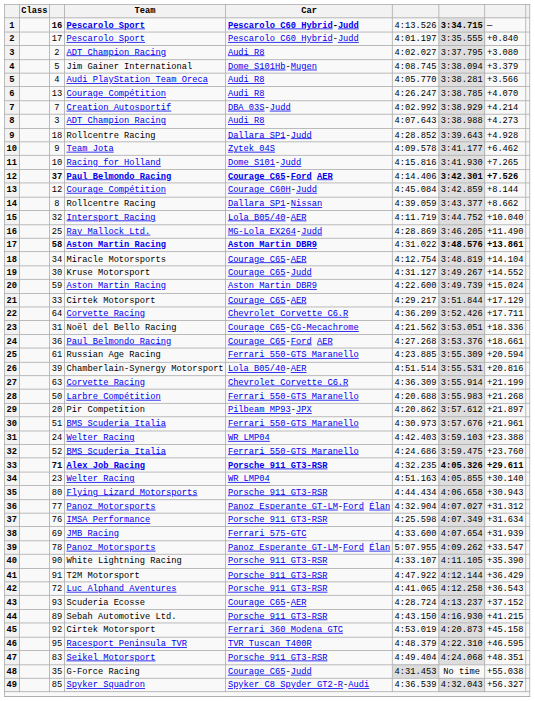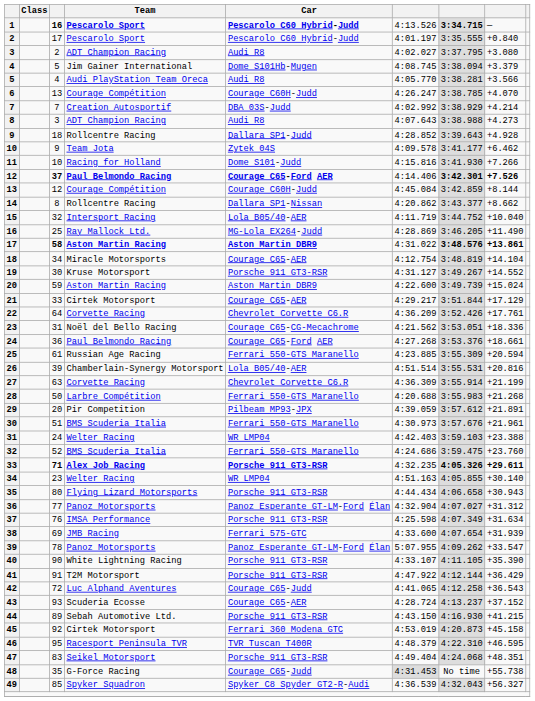 <table class="wikitable sortable" style="font-size: 85%;">
 <tr>
 <th scope="col"></th>
 <th scope="col">Class</th>
 <th scope="col"></th>
 <th scope="col">Team</th>
 <th scope="col">Car</th>
 <th scope="col"></th>
 <th scope="col"></th>
 <th scope="col"></th>
 <th scope="col"></th>
 </tr>
 <tr>
 <th scope="row">1</th>
 <td></td>
 <td align="center"><strong>16</strong></td>
 <td><strong><a href='#'>Pescarolo Sport</a></strong></td>
 <td><strong><a href='#'>Pescarolo C60 Hybrid</a>-<a href='#'>Judd</a></strong></td>
 <td align="center">4:13.526</td>
 <td align="center" style="background:#ddd;"><strong>3:34.715</strong></td>
 <td>—</td>
 <td></td>
 </tr>
 <tr>
 <th scope="row">2</th>
 <td></td>
 <td align="center">17</td>
 <td><a href='#'>Pescarolo Sport</a></td>
 <td><a href='#'>Pescarolo C60 Hybrid</a>-<a href='#'>Judd</a></td>
 <td align="center">4:01.197</td>
 <td align="center" style="background:#ddd;">3:35.555</td>
 <td>+0.840</td>
 <td></td>
 </tr>
 <tr>
 <th scope="row">3</th>
 <td></td>
 <td align="center">2</td>
 <td><a href='#'>ADT Champion Racing</a></td>
 <td><a href='#'>Audi R8</a></td>
 <td align="center">4:02.027</td>
 <td align="center" style="background:#ddd;">3:37.795</td>
 <td>+3.080</td>
 <td></td>
 </tr>
 <tr>
 <th scope="row">4</th>
 <td></td>
 <td align="center">5</td>
 <td>Jim Gainer International</td>
 <td><a href='#'>Dome S101Hb</a>-<a href='#'>Mugen</a></td>
 <td align="center">4:08.745</td>
 <td align="center" style="background:#ddd;">3:38.094</td>
 <td>+3.379</td>
 <td></td>
 </tr>
 <tr>
 <th scope="row">5</th>
 <td></td>
 <td align="center">4</td>
 <td><a href='#'>Audi PlayStation Team Oreca</a></td>
 <td><a href='#'>Audi R8</a></td>
 <td align="center">4:05.770</td>
 <td align="center" style="background:#ddd;">3:38.281</td>
 <td>+3.566</td>
 <td></td>
 </tr>
 <tr>
 <th scope="row">6</th>
 <td></td>
 <td align="center">13</td>
 <td><a href='#'>Courage Compétition</a></td>
-<td><a href='#'>Audi R8</a></td>
+<td><a href='#'>Courage C60H</a>-<a href='#'>Judd</a></td>
 <td align="center">4:26.247</td>
 <td align="center" style="background:#ddd;">3:38.785</td>
 <td>+4.070</td>
 <td></td>
 </tr>
 <tr>
 <th scope="row">7</th>
 <td></td>
 <td align="center">7</td>
 <td><a href='#'>Creation Autosportif</a></td>
 <td><a href='#'>DBA 03S</a>-<a href='#'>Judd</a></td>
 <td align="center">4:02.992</td>
 <td align="center" style="background:#ddd;">3:38.929</td>
 <td>+4.214</td>
 <td></td>
 </tr>
 <tr>
 <th scope="row">8</th>
 <td></td>
 <td align="center">3</td>
 <td><a href='#'>ADT Champion Racing</a></td>
 <td><a href='#'>Audi R8</a></td>
 <td align="center">4:07.643</td>
 <td align="center" style="background:#ddd;">3:38.988</td>
 <td>+4.273</td>
 <td></td>
 </tr>
 <tr>
 <th scope="row">9</th>
 <td></td>
 <td align="center">18</td>
 <td>Rollcentre Racing</td>
 <td><a href='#'>Dallara SP1</a>-<a href='#'>Judd</a></td>
 <td align="center">4:28.852</td>
 <td align="center" style="background:#ddd;">3:39.643</td>
 <td>+4.928</td>
 <td></td>
 </tr>
 <tr>
 <th scope="row">10</th>
 <td></td>
 <td align="center">9</td>
 <td><a href='#'>Team Jota</a></td>
 <td><a href='#'>Zytek 04S</a></td>
 <td align="center">4:09.578</td>
 <td align="center" style="background:#ddd;">3:41.177</td>
 <td>+6.462</td>
 <td></td>
 </tr>
 <tr>
 <th scope="row">11</th>
 <td></td>
 <td align="center">10</td>
 <td><a href='#'>Racing for Holland</a></td>
 <td><a href='#'>Dome S101</a>-<a href='#'>Judd</a></td>
 <td align="center">4:15.816</td>
 <td align="center" style="background:#ddd;">3:41.930</td>
-<td>+7.265</td>
+<td>+7.266</td>
 <td></td>
 </tr>
 <tr>
 <th scope="row">12</th>
 <td><strong></strong></td>
 <td align="center"><strong>37</strong></td>
 <td><strong><a href='#'>Paul Belmondo Racing</a></strong></td>
 <td><strong><a href='#'>Courage C65</a>-<a href='#'>Ford</a> <a href='#'>AER</a></strong></td>
 <td align="center">4:14.406</td>
 <td align="center" style="background:#ddd;"><strong>3:42.301</strong></td>
 <td><strong>+7.526</strong></td>
 <td></td>
 </tr>
 <tr>
 <th scope="row">13</th>
 <td></td>
 <td align="center">12</td>
 <td><a href='#'>Courage Compétition</a></td>
 <td><a href='#'>Courage C60H</a>-<a href='#'>Judd</a></td>
 <td align="center">4:45.084</td>
 <td align="center" style="background:#ddd;">3:42.859</td>
 <td>+8.144</td>
 <td></td>
 </tr>
 <tr>
 <th scope="row">14</th>
 <td></td>
 <td align="center">8</td>
 <td>Rollcentre Racing</td>
 <td><a href='#'>Dallara SP1</a>-<a href='#'>Nissan</a></td>
-<td align="center">4:39.059</td>
+<td align="center">4:20.862</td>
 <td align="center" style="background:#ddd;">3:43.377</td>
 <td>+8.662</td>
 <td></td>
 </tr>
 <tr>
 <th scope="row">15</th>
 <td></td>
 <td align="center">32</td>
 <td><a href='#'>Intersport Racing</a></td>
 <td><a href='#'>Lola B05/40</a>-<a href='#'>AER</a></td>
 <td align="center">4:11.719</td>
 <td align="center" style="background:#ddd;">3:44.752</td>
 <td>+10.040</td>
 <td></td>
 </tr>
 <tr>
 <th scope="row">16</th>
 <td></td>
 <td align="center">25</td>
 <td><a href='#'>Ray Mallock Ltd.</a></td>
 <td><a href='#'>MG-Lola EX264</a>-<a href='#'>Judd</a></td>
 <td align="center">4:28.869</td>
 <td align="center" style="background:#ddd;">3:46.205</td>
 <td>+11.490</td>
 <td></td>
 </tr>
 <tr>
 <th scope="row">17</th>
 <td><strong></strong></td>
 <td align="center"><strong>58</strong></td>
 <td><strong><a href='#'>Aston Martin Racing</a></strong></td>
 <td><strong><a href='#'>Aston Martin DBR9</a></strong></td>
 <td align="center">4:31.022</td>
 <td align="center" style="background:#ddd;"><strong>3:48.576</strong></td>
 <td><strong>+13.861</strong></td>
 <td></td>
 </tr>
 <tr>
 <th scope="row">18</th>
 <td></td>
 <td align="center">34</td>
 <td>Miracle Motorsports</td>
 <td><a href='#'>Courage C65</a>-<a href='#'>AER</a></td>
 <td align="center">4:12.754</td>
 <td align="center" style="background:#ddd;">3:48.819</td>
 <td>+14.104</td>
 <td></td>
 </tr>
 <tr>
 <th scope="row">19</th>
 <td></td>
 <td align="center">30</td>
 <td>Kruse Motorsport</td>
-<td><a href='#'>Courage C65</a>-<a href='#'>Judd</a></td>
+<td><a href='#'>Porsche 911 GT3-RSR</a></td>
 <td align="center">4:31.127</td>
 <td align="center" style="background:#ddd;">3:49.267</td>
 <td>+14.552</td>
 <td></td>
 </tr>
 <tr>
 <th scope="row">20</th>
 <td></td>
 <td align="center">59</td>
 <td><a href='#'>Aston Martin Racing</a></td>
 <td><a href='#'>Aston Martin DBR9</a></td>
 <td align="center">4:22.600</td>
 <td align="center" style="background:#ddd;">3:49.739</td>
 <td>+15.024</td>
 <td></td>
 </tr>
 <tr>
 <th scope="row">21</th>
 <td></td>
 <td align="center">33</td>
 <td>Cirtek Motorsport</td>
 <td><a href='#'>Courage C65</a>-<a href='#'>AER</a></td>
 <td align="center">4:29.217</td>
 <td align="center" style="background:#ddd;">3:51.844</td>
 <td>+17.129</td>
 <td></td>
 </tr>
 <tr>
 <th scope="row">22</th>
 <td></td>
 <td align="center">64</td>
 <td><a href='#'>Corvette Racing</a></td>
 <td><a href='#'>Chevrolet Corvette C6.R</a></td>
 <td align="center">4:36.209</td>
 <td align="center" style="background:#ddd;">3:52.426</td>
-<td>+17.711</td>
+<td>+17.761</td>
 <td></td>
 </tr>
 <tr>
 <th scope="row">23</th>
 <td></td>
 <td align="center">31</td>
 <td>Noël del Bello Racing</td>
 <td><a href='#'>Courage C65</a>-<a href='#'>CG-Mecachrome</a></td>
 <td align="center">4:21.562</td>
 <td align="center" style="background:#ddd;">3:53.051</td>
 <td>+18.336</td>
 <td></td>
 </tr>
 <tr>
 <th scope="row">24</th>
 <td></td>
 <td align="center">36</td>
 <td><a href='#'>Paul Belmondo Racing</a></td>
 <td><a href='#'>Courage C65</a>-<a href='#'>Ford</a> <a href='#'>AER</a></td>
 <td align="center">4:27.268</td>
 <td align="center" style="background:#ddd;">3:53.376</td>
 <td>+18.661</td>
 <td></td>
 </tr>
 <tr>
 <th scope="row">25</th>
 <td></td>
 <td align="center">61</td>
 <td>Russian Age Racing</td>
 <td><a href='#'>Ferrari 550-GTS Maranello</a></td>
 <td align="center">4:23.885</td>
 <td align="center" style="background:#ddd;">3:55.309</td>
 <td>+20.594</td>
 <td></td>
 </tr>
 <tr>
 <th scope="row">26</th>
 <td></td>
 <td align="center">39</td>
 <td>Chamberlain-Synergy Motorsport</td>
 <td><a href='#'>Lola B05/40</a>-<a href='#'>AER</a></td>
 <td align="center">4:51.514</td>
 <td align="center" style="background:#ddd;">3:55.531</td>
 <td>+20.816</td>
 <td></td>
 </tr>
 <tr>
 <th scope="row">27</th>
 <td></td>
 <td align="center">63</td>
 <td><a href='#'>Corvette Racing</a></td>
 <td><a href='#'>Chevrolet Corvette C6.R</a></td>
 <td align="center">4:36.309</td>
 <td align="center" style="background:#ddd;">3:55.914</td>
 <td>+21.199</td>
 <td></td>
 </tr>
 <tr>
 <th scope="row">28</th>
 <td></td>
 <td align="center">50</td>
 <td><a href='#'>Larbre Compétition</a></td>
 <td><a href='#'>Ferrari 550-GTS Maranello</a></td>
 <td align="center">4:20.688</td>
 <td align="center" style="background:#ddd;">3:55.983</td>
 <td>+21.268</td>
 <td></td>
 </tr>
 <tr>
 <th scope="row">29</th>
 <td></td>
 <td align="center">20</td>
 <td>Pir Competition</td>
 <td><a href='#'>Pilbeam MP93</a>-<a href='#'>JPX</a></td>
-<td align="center">4:20.862</td>
+<td align="center">4:39.059</td>
 <td align="center" style="background:#ddd;">3:57.612</td>
-<td>+21.897</td>
+<td>+21.891</td>
 <td></td>
 </tr>
 <tr>
 <th scope="row">30</th>
 <td></td>
 <td align="center">51</td>
 <td><a href='#'>BMS Scuderia Italia</a></td>
 <td><a href='#'>Ferrari 550-GTS Maranello</a></td>
 <td align="center">4:30.973</td>
 <td align="center" style="background:#ddd;">3:57.676</td>
 <td>+21.961</td>
 <td></td>
 </tr>
 <tr>
 <th scope="row">31</th>
 <td></td>
 <td align="center">24</td>
 <td><a href='#'>Welter Racing</a></td>
 <td><a href='#'>WR LMP04</a></td>
 <td align="center">4:42.403</td>
 <td align="center" style="background:#ddd;">3:59.103</td>
 <td>+23.388</td>
 <td></td>
 </tr>
 <tr>
 <th scope="row">32</th>
 <td></td>
 <td align="center">52</td>
 <td><a href='#'>BMS Scuderia Italia</a></td>
 <td><a href='#'>Ferrari 550-GTS Maranello</a></td>
 <td align="center">4:24.686</td>
 <td align="center" style="background:#ddd;">3:59.475</td>
 <td>+23.760</td>
 <td></td>
 </tr>
 <tr>
 <th scope="row">33</th>
 <td><strong></strong></td>
 <td align="center"><strong>71</strong></td>
 <td><strong><a href='#'>Alex Job Racing</a></strong></td>
 <td><strong><a href='#'>Porsche 911 GT3-RSR</a></strong></td>
 <td align="center">4:32.235</td>
 <td align="center" style="background:#ddd;"><strong>4:05.326</strong></td>
 <td><strong>+29.611</strong></td>
 <td></td>
 </tr>
 <tr>
 <th scope="row">34</th>
 <td></td>
 <td align="center">23</td>
 <td><a href='#'>Welter Racing</a></td>
 <td><a href='#'>WR LMP04</a></td>
 <td align="center">4:51.163</td>
 <td align="center" style="background:#ddd;">4:05.855</td>
 <td>+30.140</td>
 <td></td>
 </tr>
 <tr>
 <th scope="row">35</th>
 <td></td>
 <td align="center">80</td>
 <td><a href='#'>Flying Lizard Motorsports</a></td>
 <td><a href='#'>Porsche 911 GT3-RSR</a></td>
 <td align="center">4:44.434</td>
 <td align="center" style="background:#ddd;">4:06.658</td>
 <td>+30.943</td>
 <td></td>
 </tr>
 <tr>
 <th scope="row">36</th>
 <td></td>
 <td align="center">77</td>
 <td><a href='#'>Panoz Motorsports</a></td>
 <td><a href='#'>Panoz Esperante GT-LM</a>-<a href='#'>Ford</a> <a href='#'>Élan</a></td>
 <td align="center">4:32.904</td>
 <td align="center" style="background:#ddd;">4:07.027</td>
 <td>+31.312</td>
 <td></td>
 </tr>
 <tr>
 <th scope="row">37</th>
 <td></td>
 <td align="center">76</td>
 <td><a href='#'>IMSA Performance</a></td>
 <td><a href='#'>Porsche 911 GT3-RSR</a></td>
 <td align="center">4:25.598</td>
 <td align="center" style="background:#ddd;">4:07.349</td>
 <td>+31.634</td>
 <td></td>
 </tr>
 <tr>
 <th scope="row">38</th>
 <td></td>
 <td align="center">69</td>
 <td><a href='#'>JMB Racing</a></td>
 <td><a href='#'>Ferrari 575-GTC</a></td>
 <td align="center">4:33.600</td>
 <td align="center" style="background:#ddd;">4:07.654</td>
 <td>+31.939</td>
 <td></td>
 </tr>
 <tr>
 <th scope="row">39</th>
 <td></td>
 <td align="center">78</td>
 <td><a href='#'>Panoz Motorsports</a></td>
 <td><a href='#'>Panoz Esperante GT-LM</a>-<a href='#'>Ford</a> <a href='#'>Élan</a></td>
 <td align="center">5:07.955</td>
 <td align="center" style="background:#ddd;">4:09.262</td>
 <td>+33.547</td>
 <td></td>
 </tr>
 <tr>
 <th scope="row">40</th>
 <td></td>
 <td align="center">90</td>
 <td>White Lightning Racing</td>
 <td><a href='#'>Porsche 911 GT3-RSR</a></td>
 <td align="center">4:33.107</td>
 <td align="center" style="background:#ddd;">4:11.105</td>
 <td>+35.390</td>
 <td></td>
 </tr>
 <tr>
 <th scope="row">41</th>
 <td></td>
 <td align="center">91</td>
 <td>T2M Motorsport</td>
 <td><a href='#'>Porsche 911 GT3-RSR</a></td>
 <td align="center">4:47.922</td>
 <td align="center" style="background:#ddd;">4:12.144</td>
 <td>+36.429</td>
 <td></td>
 </tr>
 <tr>
 <th scope="row">42</th>
 <td></td>
 <td align="center">72</td>
 <td><a href='#'>Luc Alphand Aventures</a></td>
-<td><a href='#'>Porsche 911 GT3-RSR</a></td>
+<td><a href='#'>Courage C65</a>-<a href='#'>Judd</a></td>
 <td align="center">4:41.065</td>
 <td align="center" style="background:#ddd;">4:12.258</td>
 <td>+36.543</td>
 <td></td>
 </tr>
 <tr>
 <th scope="row">43</th>
 <td></td>
 <td align="center">93</td>
 <td>Scuderia Ecosse</td>
 <td><a href='#'>Courage C65</a>-<a href='#'>AER</a></td>
 <td align="center">4:28.724</td>
 <td align="center" style="background:#ddd;">4:13.237</td>
 <td>+37.152</td>
 <td></td>
 </tr>
 <tr>
 <th scope="row">44</th>
 <td></td>
 <td align="center">89</td>
 <td>Sebah Automotive Ltd.</td>
 <td><a href='#'>Porsche 911 GT3-RSR</a></td>
 <td align="center">4:43.150</td>
 <td align="center" style="background:#ddd;">4:16.930</td>
 <td>+41.215</td>
 <td></td>
 </tr>
 <tr>
 <th scope="row">45</th>
 <td></td>
 <td align="center">92</td>
 <td>Cirtek Motorsport</td>
 <td><a href='#'>Ferrari 360 Modena GTC</a></td>
 <td align="center">4:53.019</td>
 <td align="center" style="background:#ddd;">4:20.873</td>
 <td>+45.158</td>
 <td></td>
 </tr>
 <tr>
 <th scope="row">46</th>
 <td></td>
 <td align="center">95</td>
 <td><a href='#'>Racesport Peninsula TVR</a></td>
 <td><a href='#'>TVR Tuscan T400R</a></td>
 <td align="center">4:48.379</td>
 <td align="center" style="background:#ddd;">4:22.310</td>
 <td>+46.595</td>
 <td></td>
 </tr>
 <tr>
 <th scope="row">47</th>
 <td></td>
 <td align="center">83</td>
 <td><a href='#'>Seikel Motorsport</a></td>
 <td><a href='#'>Porsche 911 GT3-RSR</a></td>
 <td align="center">4:49.404</td>
 <td align="center" style="background:#ddd;">4:24.068</td>
 <td>+48.351</td>
 <td></td>
 </tr>
 <tr>
 <th scope="row">48</th>
 <td></td>
 <td align="center">35</td>
 <td>G-Force Racing</td>
 <td><a href='#'>Courage C65</a>-<a href='#'>Judd</a></td>
 <td align="center" style="background:#ddd;">4:31.453</td>
 <td align="center">No time</td>
-<td>+55.038</td>
+<td>+55.738</td>
 <td></td>
 </tr>
 <tr>
 <th>49</th>
 <td></td>
 <td align="center">85</td>
 <td><a href='#'>Spyker Squadron</a></td>
 <td><a href='#'>Spyker C8 Spyder GT2-R</a>-<a href='#'>Audi</a></td>
 <td align="center">4:36.539</td>
 <td align="center" style="background:#ddd;">4:32.043</td>
 <td>+56.327</td>
 <td></td>
 </tr>
 <tr class="sortbottom">
 <td colspan="9"></td>
 </tr>
 <tr>
 </tr>
 </table>
